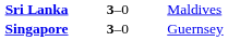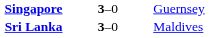 <table>
 <tr>
 <th width=200></th>
 <th width=100></th>
 <th width=200></th>
 </tr>
 <tr>
+<td align=right><strong><a href='#'>Singapore</a> </strong></td>
+<td align=center><strong>3</strong>–0</td>
+<td> <a href='#'>Guernsey</a></td>
+</tr>
+<tr>
 <td align=right><strong><a href='#'>Sri Lanka</a> </strong></td>
 <td align=center><strong>3</strong>–0</td>
 <td> <a href='#'>Maldives</a></td>
 </tr>
-<tr>
-<td align=right><strong><a href='#'>Singapore</a> </strong></td>
-<td align=center><strong>3</strong>–0</td>
-<td> <a href='#'>Guernsey</a></td>
-</tr>
 </table>
